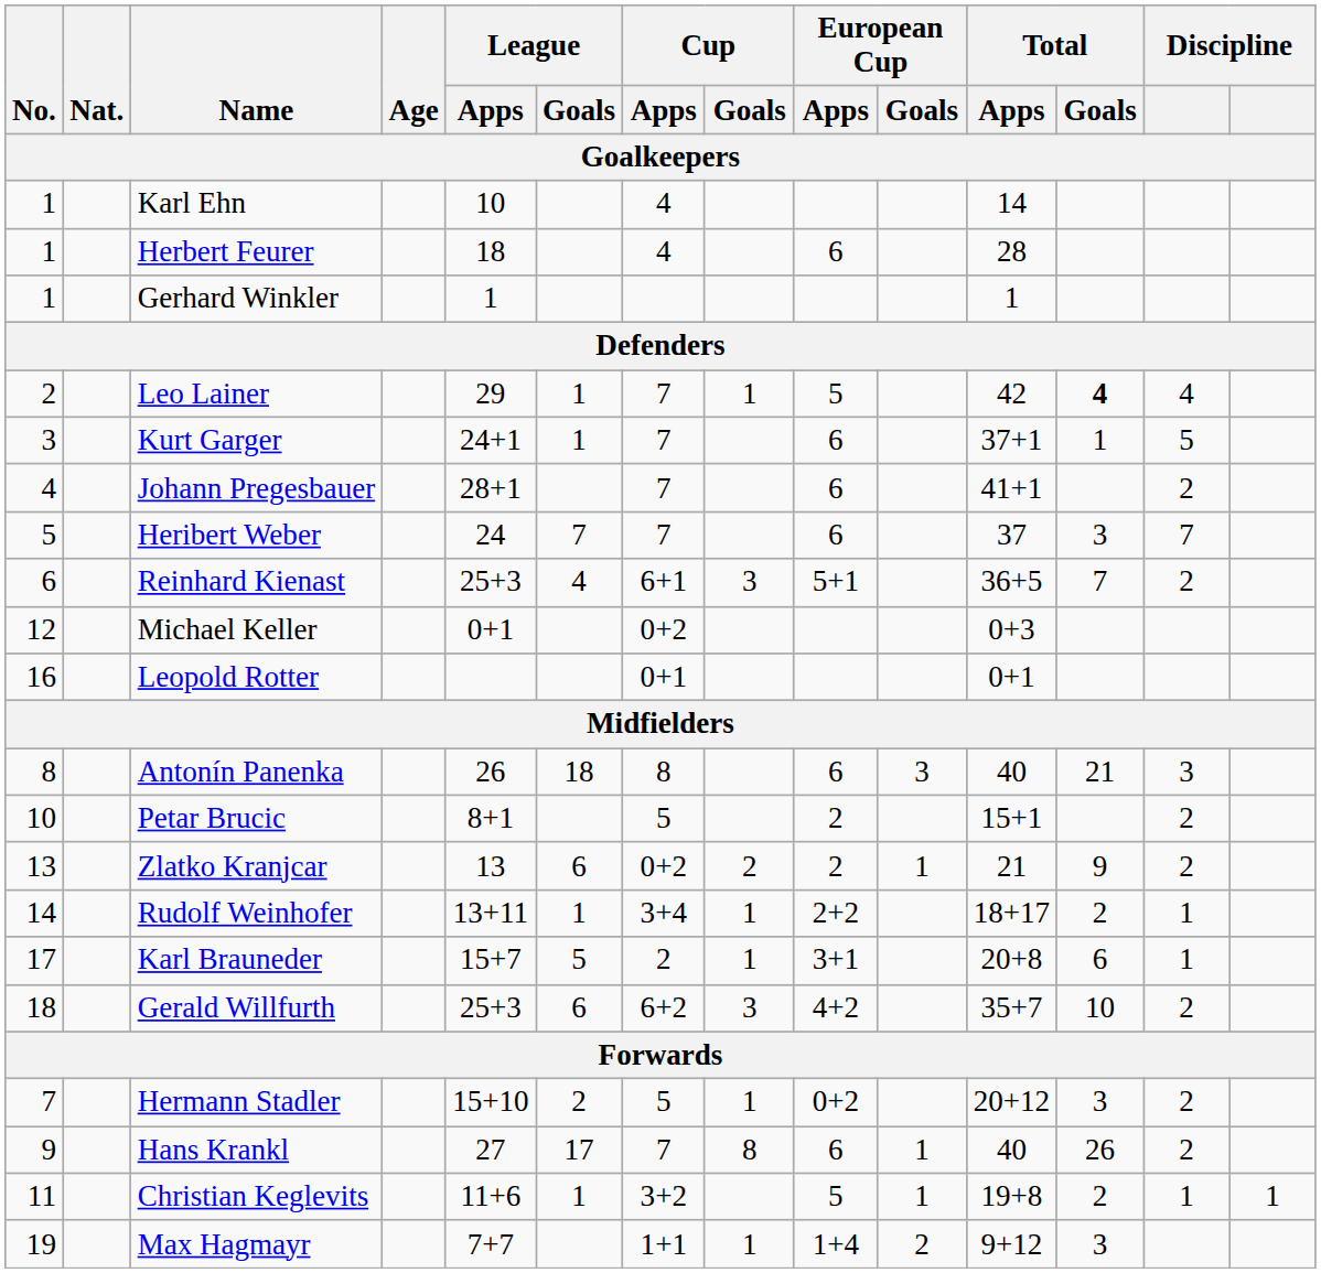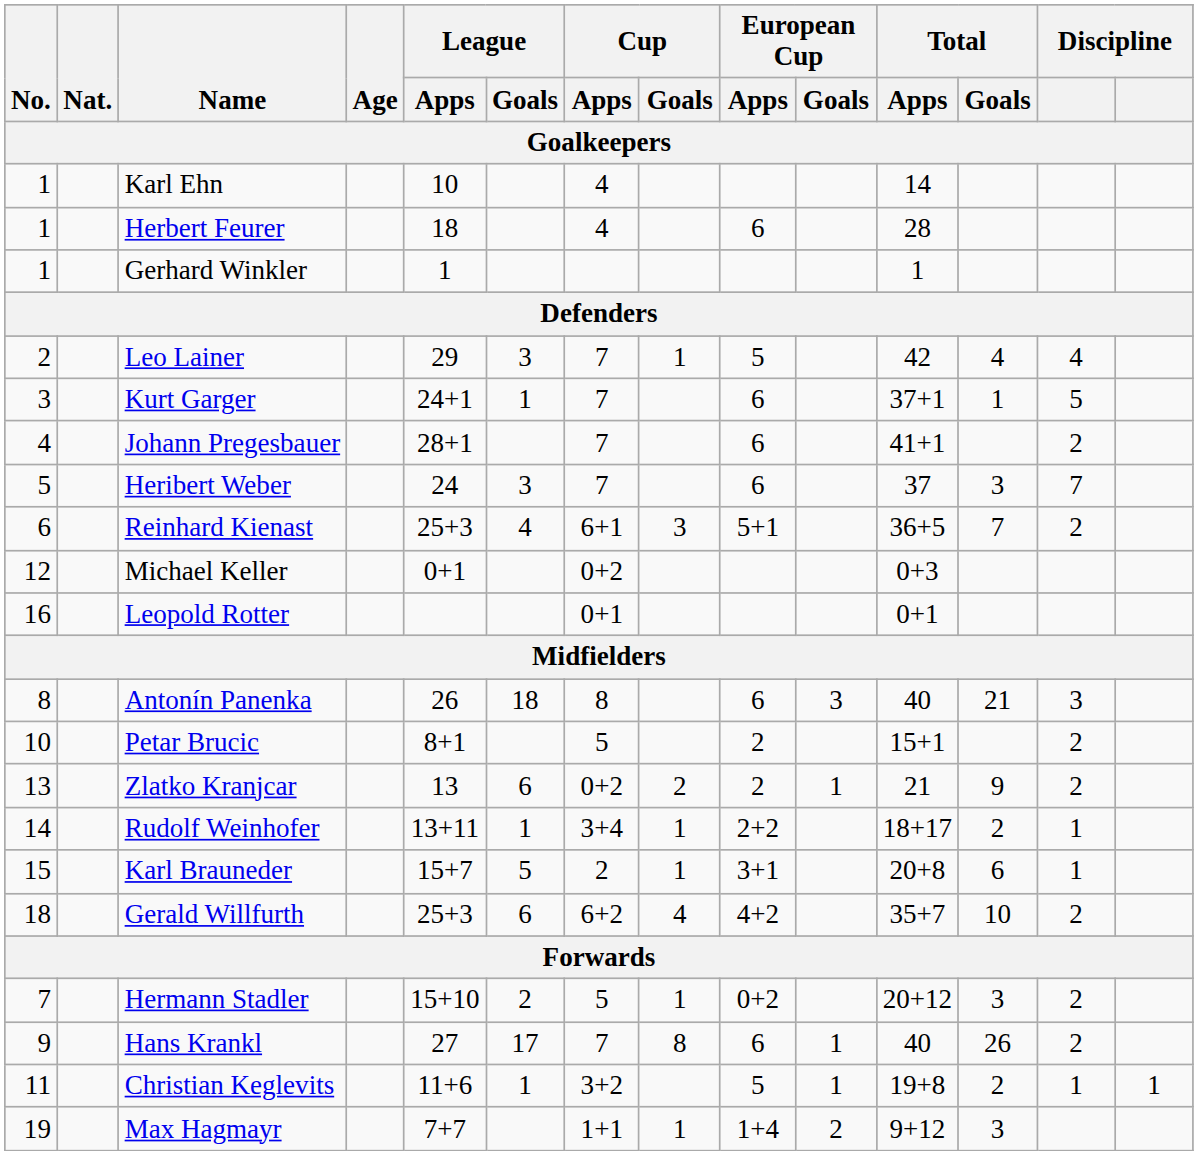 <table class="wikitable" style="text-align:center">
 <tr>
 <th rowspan="2" valign="bottom">No.</th>
 <th rowspan="2" valign="bottom">Nat.</th>
 <th rowspan="2" valign="bottom">Name</th>
 <th rowspan="2" valign="bottom">Age</th>
 <th colspan="2" width="85">League</th>
 <th colspan="2" width="85">Cup</th>
 <th colspan="2" width="85">European Cup</th>
 <th colspan="2" width="85">Total</th>
 <th colspan="2" width="85">Discipline</th>
 </tr>
 <tr>
 <th>Apps</th>
 <th>Goals</th>
 <th>Apps</th>
 <th>Goals</th>
 <th>Apps</th>
 <th>Goals</th>
 <th>Apps</th>
 <th>Goals</th>
 <th></th>
 <th></th>
 </tr>
 <tr>
 <th colspan=15>Goalkeepers</th>
 </tr>
 <tr>
 <td align="right">1</td>
 <td></td>
 <td align="left">Karl Ehn</td>
 <td></td>
 <td>10</td>
 <td></td>
 <td>4</td>
 <td></td>
 <td></td>
 <td></td>
 <td>14</td>
 <td></td>
 <td></td>
 <td></td>
 </tr>
 <tr>
 <td align="right">1</td>
 <td></td>
 <td align="left"><a href='#'>Herbert Feurer</a></td>
 <td></td>
 <td>18</td>
 <td></td>
 <td>4</td>
 <td></td>
 <td>6</td>
 <td></td>
 <td>28</td>
 <td></td>
 <td></td>
 <td></td>
 </tr>
 <tr>
 <td align="right">1</td>
 <td></td>
 <td align="left">Gerhard Winkler</td>
 <td></td>
 <td>1</td>
 <td></td>
 <td></td>
 <td></td>
 <td></td>
 <td></td>
 <td>1</td>
 <td></td>
 <td></td>
 <td></td>
 </tr>
 <tr>
 <th colspan=15>Defenders</th>
 </tr>
 <tr>
 <td align="right">2</td>
 <td></td>
 <td align="left"><a href='#'>Leo Lainer</a></td>
 <td></td>
 <td>29</td>
-<td>1</td>
+<td>3</td>
 <td>7</td>
 <td>1</td>
 <td>5</td>
 <td></td>
 <td>42</td>
-<td><strong>4</strong></td>
+<td>4</td>
 <td>4</td>
 <td></td>
 </tr>
 <tr>
 <td align="right">3</td>
 <td></td>
 <td align="left"><a href='#'>Kurt Garger</a></td>
 <td></td>
 <td>24+1</td>
 <td>1</td>
 <td>7</td>
 <td></td>
 <td>6</td>
 <td></td>
 <td>37+1</td>
 <td>1</td>
 <td>5</td>
 <td></td>
 </tr>
 <tr>
 <td align="right">4</td>
 <td></td>
 <td align="left"><a href='#'>Johann Pregesbauer</a></td>
 <td></td>
 <td>28+1</td>
 <td></td>
 <td>7</td>
 <td></td>
 <td>6</td>
 <td></td>
 <td>41+1</td>
 <td></td>
 <td>2</td>
 <td></td>
 </tr>
 <tr>
 <td align="right">5</td>
 <td></td>
 <td align="left"><a href='#'>Heribert Weber</a></td>
 <td></td>
 <td>24</td>
-<td>7</td>
+<td>3</td>
 <td>7</td>
 <td></td>
 <td>6</td>
 <td></td>
 <td>37</td>
 <td>3</td>
 <td>7</td>
 <td></td>
 </tr>
 <tr>
 <td align="right">6</td>
 <td></td>
 <td align="left"><a href='#'>Reinhard Kienast</a></td>
 <td></td>
 <td>25+3</td>
 <td>4</td>
 <td>6+1</td>
 <td>3</td>
 <td>5+1</td>
 <td></td>
 <td>36+5</td>
 <td>7</td>
 <td>2</td>
 <td></td>
 </tr>
 <tr>
 <td align="right">12</td>
 <td></td>
 <td align="left">Michael Keller</td>
 <td></td>
 <td>0+1</td>
 <td></td>
 <td>0+2</td>
 <td></td>
 <td></td>
 <td></td>
 <td>0+3</td>
 <td></td>
 <td></td>
 <td></td>
 </tr>
 <tr>
 <td align="right">16</td>
 <td></td>
 <td align="left"><a href='#'>Leopold Rotter</a></td>
 <td></td>
 <td></td>
 <td></td>
 <td>0+1</td>
 <td></td>
 <td></td>
 <td></td>
 <td>0+1</td>
 <td></td>
 <td></td>
 <td></td>
 </tr>
 <tr>
 <th colspan=15>Midfielders</th>
 </tr>
 <tr>
 <td align="right">8</td>
 <td></td>
 <td align="left"><a href='#'>Antonín Panenka</a></td>
 <td></td>
 <td>26</td>
 <td>18</td>
 <td>8</td>
 <td></td>
 <td>6</td>
 <td>3</td>
 <td>40</td>
 <td>21</td>
 <td>3</td>
 <td></td>
 </tr>
 <tr>
 <td align="right">10</td>
 <td></td>
 <td align="left"><a href='#'>Petar Brucic</a></td>
 <td></td>
 <td>8+1</td>
 <td></td>
 <td>5</td>
 <td></td>
 <td>2</td>
 <td></td>
 <td>15+1</td>
 <td></td>
 <td>2</td>
 <td></td>
 </tr>
 <tr>
 <td align="right">13</td>
 <td></td>
 <td align="left"><a href='#'>Zlatko Kranjcar</a></td>
 <td></td>
 <td>13</td>
 <td>6</td>
 <td>0+2</td>
 <td>2</td>
 <td>2</td>
 <td>1</td>
 <td>21</td>
 <td>9</td>
 <td>2</td>
 <td></td>
 </tr>
 <tr>
 <td align="right">14</td>
 <td></td>
 <td align="left"><a href='#'>Rudolf Weinhofer</a></td>
 <td></td>
 <td>13+11</td>
 <td>1</td>
 <td>3+4</td>
 <td>1</td>
 <td>2+2</td>
 <td></td>
 <td>18+17</td>
 <td>2</td>
 <td>1</td>
 <td></td>
 </tr>
 <tr>
-<td align="right">17</td>
+<td align="right">15</td>
 <td></td>
 <td align="left"><a href='#'>Karl Brauneder</a></td>
 <td></td>
 <td>15+7</td>
 <td>5</td>
 <td>2</td>
 <td>1</td>
 <td>3+1</td>
 <td></td>
 <td>20+8</td>
 <td>6</td>
 <td>1</td>
 <td></td>
 </tr>
 <tr>
 <td align="right">18</td>
 <td></td>
 <td align="left"><a href='#'>Gerald Willfurth</a></td>
 <td></td>
 <td>25+3</td>
 <td>6</td>
 <td>6+2</td>
-<td>3</td>
+<td>4</td>
 <td>4+2</td>
 <td></td>
 <td>35+7</td>
 <td>10</td>
 <td>2</td>
 <td></td>
 </tr>
 <tr>
 <th colspan=15>Forwards</th>
 </tr>
 <tr>
 <td align="right">7</td>
 <td></td>
 <td align="left"><a href='#'>Hermann Stadler</a></td>
 <td></td>
 <td>15+10</td>
 <td>2</td>
 <td>5</td>
 <td>1</td>
 <td>0+2</td>
 <td></td>
 <td>20+12</td>
 <td>3</td>
 <td>2</td>
 <td></td>
 </tr>
 <tr>
 <td align="right">9</td>
 <td></td>
 <td align="left"><a href='#'>Hans Krankl</a></td>
 <td></td>
 <td>27</td>
 <td>17</td>
 <td>7</td>
 <td>8</td>
 <td>6</td>
 <td>1</td>
 <td>40</td>
 <td>26</td>
 <td>2</td>
 <td></td>
 </tr>
 <tr>
 <td align="right">11</td>
 <td></td>
 <td align="left"><a href='#'>Christian Keglevits</a></td>
 <td></td>
 <td>11+6</td>
 <td>1</td>
 <td>3+2</td>
 <td></td>
 <td>5</td>
 <td>1</td>
 <td>19+8</td>
 <td>2</td>
 <td>1</td>
 <td>1</td>
 </tr>
 <tr>
 <td align="right">19</td>
 <td></td>
 <td align="left"><a href='#'>Max Hagmayr</a></td>
 <td></td>
 <td>7+7</td>
 <td></td>
 <td>1+1</td>
 <td>1</td>
 <td>1+4</td>
 <td>2</td>
 <td>9+12</td>
 <td>3</td>
 <td></td>
 <td></td>
 </tr>
 </table>
